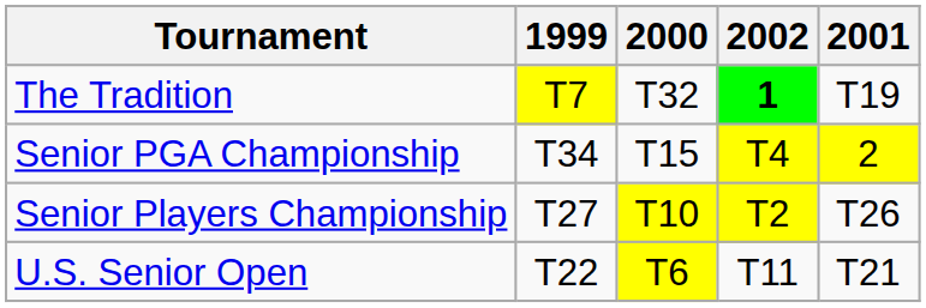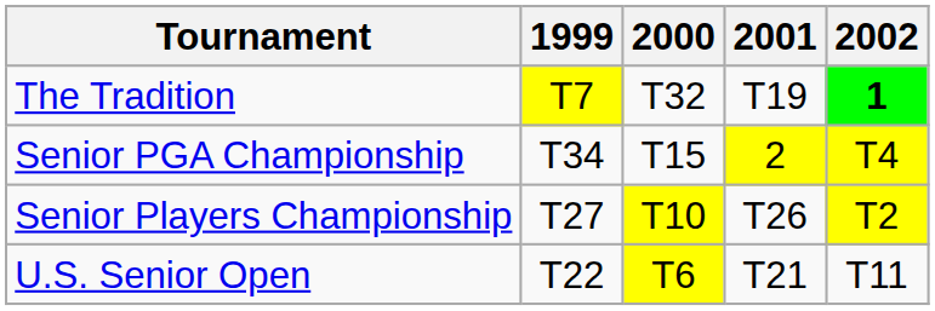 <table class="wikitable" style="font-size:95%;text-align:center;">
 <tr>
 <th>Tournament</th>
 <th>1999</th>
 <th>2000</th>
+<th>2001</th>
 <th>2002</th>
-<th>2001</th>
 </tr>
 <tr>
 <td align=left><a href='#'>The Tradition</a></td>
 <td style="background:yellow;">T7</td>
 <td>T32</td>
+<td>T19</td>
 <td style="background:lime;"><strong>1</strong></td>
-<td>T19</td>
 </tr>
 <tr>
 <td align=left><a href='#'>Senior PGA Championship</a></td>
 <td>T34</td>
 <td>T15</td>
+<td style="background:yellow;">2</td>
 <td style="background:yellow;">T4</td>
-<td style="background:yellow;">2</td>
 </tr>
 <tr>
 <td align=left><a href='#'>Senior Players Championship</a></td>
 <td>T27</td>
 <td style="background:yellow;">T10</td>
+<td>T26</td>
 <td style="background:yellow;">T2</td>
-<td>T26</td>
 </tr>
 <tr>
 <td align=left><a href='#'>U.S. Senior Open</a></td>
 <td>T22</td>
 <td style="background:yellow;">T6</td>
+<td>T21</td>
 <td>T11</td>
-<td>T21</td>
 </tr>
 </table>
